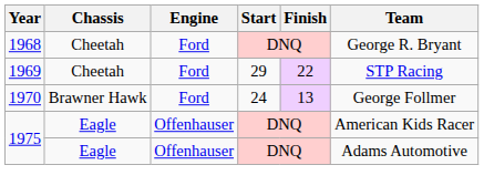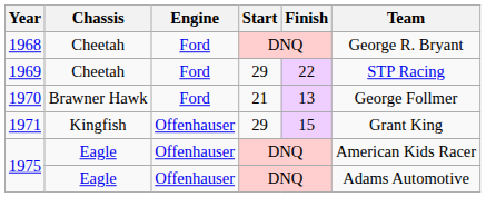 <table class="wikitable" style="text-align:center; font-size:95%">
 <tr>
 <th>Year</th>
 <th>Chassis</th>
 <th>Engine</th>
 <th>Start</th>
 <th>Finish</th>
 <th>Team</th>
 </tr>
 <tr>
 <td><a href='#'>1968</a></td>
 <td>Cheetah</td>
 <td><a href='#'>Ford</a></td>
 <td colspan=2 align=center style="background:#FFCFCF;">DNQ</td>
 <td>George R. Bryant</td>
 </tr>
 <tr>
 <td><a href='#'>1969</a></td>
 <td>Cheetah</td>
 <td><a href='#'>Ford</a></td>
 <td>29</td>
 <td style="background:#EFCFFF;">22</td>
 <td><a href='#'>STP Racing</a></td>
 </tr>
 <tr>
 <td><a href='#'>1970</a></td>
 <td>Brawner Hawk</td>
 <td><a href='#'>Ford</a></td>
-<td>24</td>
+<td>21</td>
 <td style="background:#EFCFFF;">13</td>
 <td>George Follmer</td>
+</tr>
+<tr>
+<td><a href='#'>1971</a></td>
+<td>Kingfish</td>
+<td><a href='#'>Offenhauser</a></td>
+<td>29</td>
+<td style="background:#EFCFFF;">15</td>
+<td>Grant King</td>
 </tr>
 <tr>
 <td rowspan=2><a href='#'>1975</a></td>
 <td><a href='#'>Eagle</a></td>
 <td><a href='#'>Offenhauser</a></td>
 <td colspan=2 align=center style="background:#FFCFCF;">DNQ</td>
 <td>American Kids Racer</td>
 </tr>
 <tr>
 <td><a href='#'>Eagle</a></td>
 <td><a href='#'>Offenhauser</a></td>
 <td colspan=2 align=center style="background:#FFCFCF;">DNQ</td>
 <td>Adams Automotive</td>
 </tr>
 </table>
